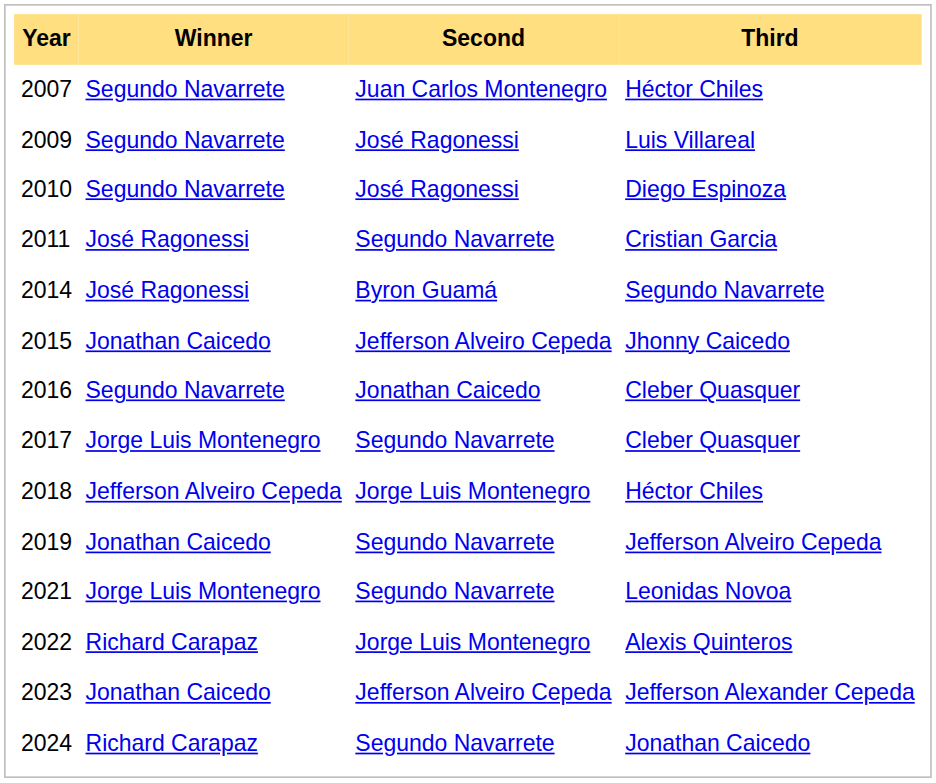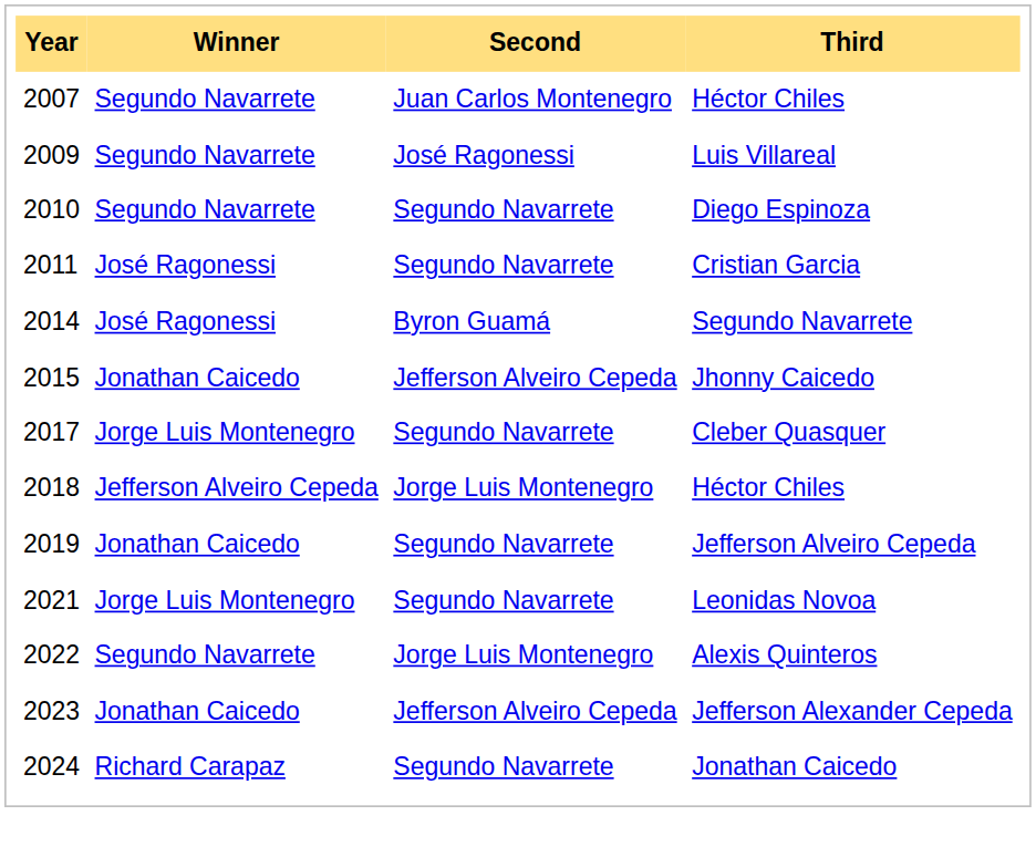 <table cellpadding="4" cellspacing="0"  style="border: 1px solid silver; color: black; margin: 0 0 0.5em 0; background-color: white; padding: 5px; text-align: left; font-size:85%; vertical-align: top; line-height:1.6em;">
 <tr>
 <th scope="col;" align="center" bgcolor="FFDF80">Year</th>
 <th scope="col;" align="center" bgcolor="FFDF80">Winner</th>
 <th scope="col;" align="center" bgcolor="FFDF80">Second</th>
 <th scope="col;" align="center" bgcolor="FFDF80">Third</th>
 </tr>
 <tr>
 </tr>
 <tr>
 <td>2007</td>
 <td><a href='#'>Segundo Navarrete</a></td>
 <td><a href='#'>Juan Carlos Montenegro</a></td>
 <td><a href='#'>Héctor Chiles</a></td>
 </tr>
 <tr>
 <td>2009</td>
 <td><a href='#'>Segundo Navarrete</a></td>
 <td><a href='#'>José Ragonessi</a></td>
 <td><a href='#'>Luis Villareal</a></td>
 </tr>
 <tr>
 <td>2010</td>
 <td><a href='#'>Segundo Navarrete</a></td>
-<td><a href='#'>José Ragonessi</a></td>
+<td><a href='#'>Segundo Navarrete</a></td>
 <td><a href='#'>Diego Espinoza</a></td>
 </tr>
 <tr>
 <td>2011</td>
 <td><a href='#'>José Ragonessi</a></td>
 <td><a href='#'>Segundo Navarrete</a></td>
 <td><a href='#'>Cristian Garcia</a></td>
 </tr>
 <tr>
 <td>2014</td>
 <td><a href='#'>José Ragonessi</a></td>
 <td><a href='#'>Byron Guamá</a></td>
 <td><a href='#'>Segundo Navarrete</a></td>
 </tr>
 <tr>
 <td>2015</td>
 <td><a href='#'>Jonathan Caicedo</a></td>
 <td><a href='#'>Jefferson Alveiro Cepeda</a></td>
 <td><a href='#'>Jhonny Caicedo</a></td>
-</tr>
-<tr>
-<td>2016</td>
-<td><a href='#'>Segundo Navarrete</a></td>
-<td><a href='#'>Jonathan Caicedo</a></td>
-<td><a href='#'>Cleber Quasquer</a></td>
 </tr>
 <tr>
 <td>2017</td>
 <td><a href='#'>Jorge Luis Montenegro</a></td>
 <td><a href='#'>Segundo Navarrete</a></td>
 <td><a href='#'>Cleber Quasquer</a></td>
 </tr>
 <tr>
 <td>2018</td>
 <td><a href='#'>Jefferson Alveiro Cepeda</a></td>
 <td><a href='#'>Jorge Luis Montenegro</a></td>
 <td><a href='#'>Héctor Chiles</a></td>
 </tr>
 <tr>
 <td>2019</td>
 <td><a href='#'>Jonathan Caicedo</a></td>
 <td><a href='#'>Segundo Navarrete</a></td>
 <td><a href='#'>Jefferson Alveiro Cepeda</a></td>
 </tr>
 <tr>
 <td>2021</td>
 <td><a href='#'>Jorge Luis Montenegro</a></td>
 <td><a href='#'>Segundo Navarrete</a></td>
 <td><a href='#'>Leonidas Novoa</a></td>
 </tr>
 <tr>
 <td>2022</td>
-<td><a href='#'>Richard Carapaz</a></td>
+<td><a href='#'>Segundo Navarrete</a></td>
 <td><a href='#'>Jorge Luis Montenegro</a></td>
 <td><a href='#'>Alexis Quinteros</a></td>
 </tr>
 <tr>
 <td>2023</td>
 <td><a href='#'>Jonathan Caicedo</a></td>
 <td><a href='#'>Jefferson Alveiro Cepeda</a></td>
 <td><a href='#'>Jefferson Alexander Cepeda</a></td>
 </tr>
 <tr>
 <td>2024</td>
 <td><a href='#'>Richard Carapaz</a></td>
 <td><a href='#'>Segundo Navarrete</a></td>
 <td><a href='#'>Jonathan Caicedo</a></td>
 </tr>
 </table>
